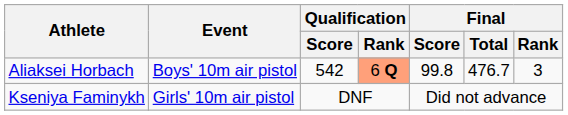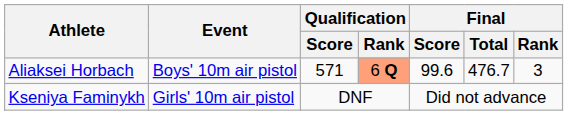 <table class="wikitable" style="font-size:90%">
 <tr>
 <th rowspan="2">Athlete</th>
 <th rowspan="2">Event</th>
 <th colspan="2">Qualification</th>
 <th colspan="3">Final</th>
 </tr>
 <tr>
 <th>Score</th>
 <th>Rank</th>
 <th>Score</th>
 <th>Total</th>
 <th>Rank</th>
 </tr>
 <tr>
 <td><a href='#'>Aliaksei Horbach</a></td>
 <td><a href='#'>Boys' 10m air pistol</a></td>
-<td align=center>542</td>
+<td align=center>571</td>
 <td align=center style="background: lightsalmon;">6 <strong>Q</strong></td>
-<td align=center>99.8</td>
+<td align=center>99.6</td>
 <td align=center>476.7</td>
 <td align=center>3</td>
 </tr>
 <tr>
 <td><a href='#'>Kseniya Faminykh</a></td>
 <td><a href='#'>Girls' 10m air pistol</a></td>
 <td align=center colspan=2>DNF</td>
 <td colspan=3 align=center>Did not advance</td>
 </tr>
 </table>
